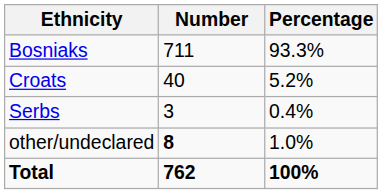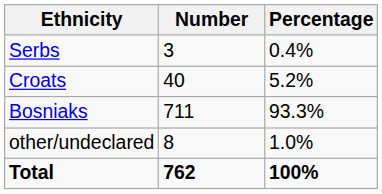 <table class="wikitable">
 <tr>
 <th width="100px">Ethnicity</th>
 <th width="80px">Number</th>
 <th width="80px">Percentage</th>
 </tr>
 <tr>
-<td><a href='#'>Bosniaks</a></td>
-<td>711</td>
-<td>93.3%</td>
+<td><a href='#'>Serbs</a></td>
+<td>3</td>
+<td>0.4%</td>
 </tr>
 <tr>
 <td><a href='#'>Croats</a></td>
 <td>40</td>
 <td>5.2%</td>
 </tr>
 <tr>
-<td><a href='#'>Serbs</a></td>
-<td>3</td>
-<td>0.4%</td>
+<td><a href='#'>Bosniaks</a></td>
+<td>711</td>
+<td>93.3%</td>
 </tr>
 <tr>
 <td>other/undeclared</td>
-<td><strong>8</strong></td>
+<td>8</td>
 <td>1.0%</td>
 </tr>
 <tr>
 <td><strong>Total</strong></td>
 <td><strong>762</strong></td>
 <td><strong>100%</strong></td>
 </tr>
 </table>
